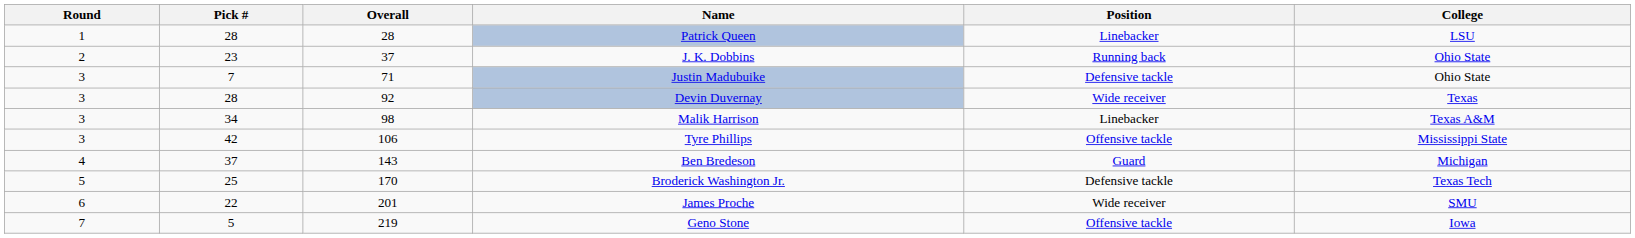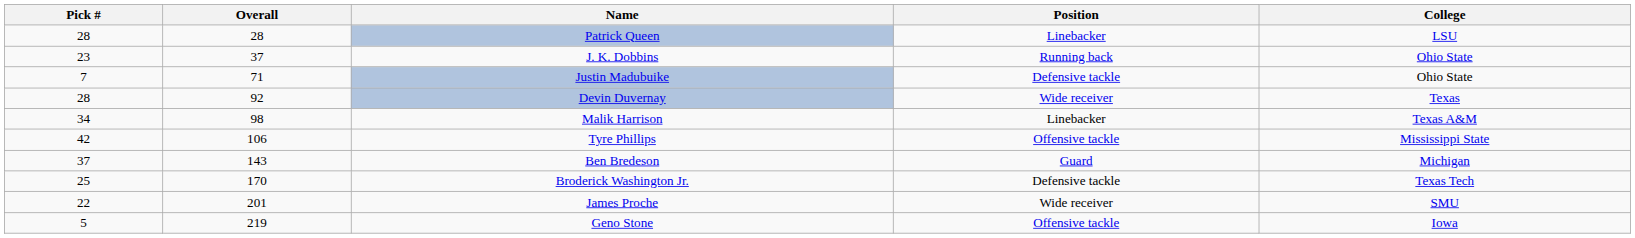 <table class="wikitable sortable sortable" style="width: 100%; text-align:center">
 <tr>
-<th>Round</th>
 <th>Pick #</th>
 <th>Overall</th>
 <th>Name</th>
 <th>Position</th>
 <th>College</th>
 </tr>
 <tr>
-<td>1</td>
 <td>28</td>
 <td>28</td>
 <td bgcolor=lightsteelblue><a href='#'>Patrick Queen</a></td>
 <td><a href='#'>Linebacker</a></td>
 <td><a href='#'>LSU</a></td>
 </tr>
 <tr>
-<td>2</td>
 <td>23</td>
 <td>37</td>
 <td><a href='#'>J. K. Dobbins</a></td>
 <td><a href='#'>Running back</a></td>
 <td><a href='#'>Ohio State</a></td>
 </tr>
 <tr>
-<td>3</td>
 <td>7</td>
 <td>71</td>
 <td bgcolor=lightsteelblue><a href='#'>Justin Madubuike</a></td>
 <td><a href='#'>Defensive tackle</a></td>
 <td>Ohio State</td>
 </tr>
 <tr>
-<td>3</td>
 <td>28</td>
 <td>92</td>
 <td bgcolor=lightsteelblue><a href='#'>Devin Duvernay</a></td>
 <td><a href='#'>Wide receiver</a></td>
 <td><a href='#'>Texas</a></td>
 </tr>
 <tr>
-<td>3</td>
 <td>34</td>
 <td>98</td>
 <td><a href='#'>Malik Harrison</a></td>
 <td>Linebacker</td>
 <td><a href='#'>Texas A&M</a></td>
 </tr>
 <tr>
-<td>3</td>
 <td>42</td>
 <td>106</td>
 <td><a href='#'>Tyre Phillips</a></td>
 <td><a href='#'>Offensive tackle</a></td>
 <td><a href='#'>Mississippi State</a></td>
 </tr>
 <tr>
-<td>4</td>
 <td>37</td>
 <td>143</td>
 <td><a href='#'>Ben Bredeson</a></td>
 <td><a href='#'>Guard</a></td>
 <td><a href='#'>Michigan</a></td>
 </tr>
 <tr>
-<td>5</td>
 <td>25</td>
 <td>170</td>
 <td><a href='#'>Broderick Washington Jr.</a></td>
 <td>Defensive tackle</td>
 <td><a href='#'>Texas Tech</a></td>
 </tr>
 <tr>
-<td>6</td>
 <td>22</td>
 <td>201</td>
 <td><a href='#'>James Proche</a></td>
 <td>Wide receiver</td>
 <td><a href='#'>SMU</a></td>
 </tr>
 <tr>
-<td>7</td>
 <td>5</td>
 <td>219</td>
 <td><a href='#'>Geno Stone</a></td>
 <td><a href='#'>Offensive tackle</a></td>
 <td><a href='#'>Iowa</a></td>
 </tr>
 </table>
